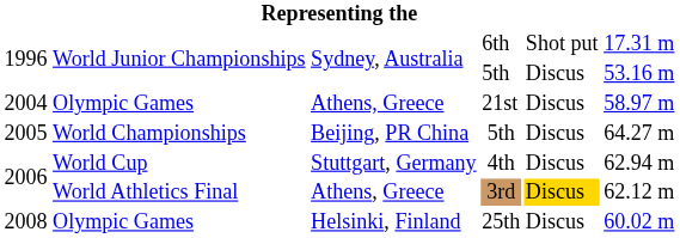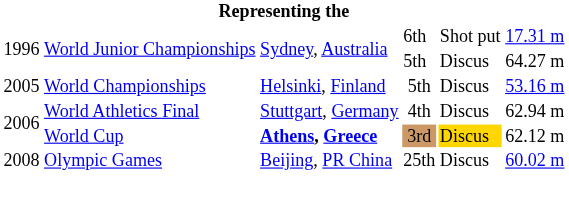 <table>
 <tr>
 <th colspan="6">Representing the </th>
 </tr>
 <tr>
 <td rowspan=2>1996</td>
 <td rowspan=2><a href='#'>World Junior Championships</a></td>
 <td rowspan=2><a href='#'>Sydney</a>, <a href='#'>Australia</a></td>
 <td>6th</td>
 <td>Shot put</td>
 <td><a href='#'>17.31 m</a></td>
 </tr>
 <tr>
 <td>5th</td>
 <td>Discus</td>
-<td><a href='#'>53.16 m</a></td>
-</tr>
-<tr>
-<td>2004</td>
-<td><a href='#'>Olympic Games</a></td>
-<td><a href='#'>Athens, Greece</a></td>
-<td>21st</td>
-<td>Discus</td>
-<td><a href='#'>58.97 m</a></td>
+<td>64.27 m</td>
 </tr>
 <tr>
 <td>2005</td>
 <td><a href='#'>World Championships</a></td>
-<td><a href='#'>Beijing</a>, <a href='#'>PR China</a></td>
+<td><a href='#'>Helsinki</a>, <a href='#'>Finland</a></td>
 <td align="center">5th</td>
 <td>Discus</td>
-<td>64.27 m</td>
+<td><a href='#'>53.16 m</a></td>
 </tr>
 <tr>
 <td rowspan=2>2006</td>
-<td><a href='#'>World Cup</a></td>
+<td><a href='#'>World Athletics Final</a></td>
 <td><a href='#'>Stuttgart</a>, <a href='#'>Germany</a></td>
 <td align="center">4th</td>
 <td>Discus</td>
 <td>62.94 m</td>
 </tr>
 <tr>
-<td><a href='#'>World Athletics Final</a></td>
-<td><a href='#'>Athens</a>, <a href='#'>Greece</a></td>
+<td><a href='#'>World Cup</a></td>
+<td><strong><a href='#'>Athens</a>, <a href='#'>Greece</a></strong></td>
 <td bgcolor="cc9966" align="center">3rd</td>
 <td style="background: gold;">Discus</td>
 <td>62.12 m</td>
 </tr>
 <tr>
 <td>2008</td>
 <td><a href='#'>Olympic Games</a></td>
-<td><a href='#'>Helsinki</a>, <a href='#'>Finland</a></td>
+<td><a href='#'>Beijing</a>, <a href='#'>PR China</a></td>
 <td>25th</td>
 <td>Discus</td>
 <td><a href='#'>60.02 m</a></td>
 </tr>
 </table>
